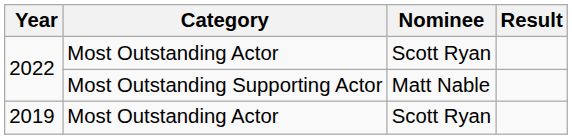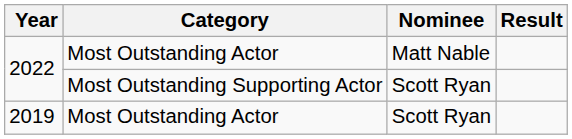 <table class="wikitable">
 <tr>
 <th> Year</th>
 <th>Category</th>
 <th>Nominee</th>
 <th>Result</th>
 </tr>
 <tr>
 <td rowspan="2">2022</td>
 <td>Most Outstanding Actor</td>
-<td>Scott Ryan</td>
+<td>Matt Nable</td>
 <td></td>
 </tr>
 <tr>
 <td>Most Outstanding Supporting Actor</td>
-<td>Matt Nable</td>
+<td>Scott Ryan</td>
 <td></td>
 </tr>
 <tr>
 <td>2019</td>
 <td>Most Outstanding Actor</td>
 <td>Scott Ryan</td>
 <td></td>
 </tr>
 </table>
